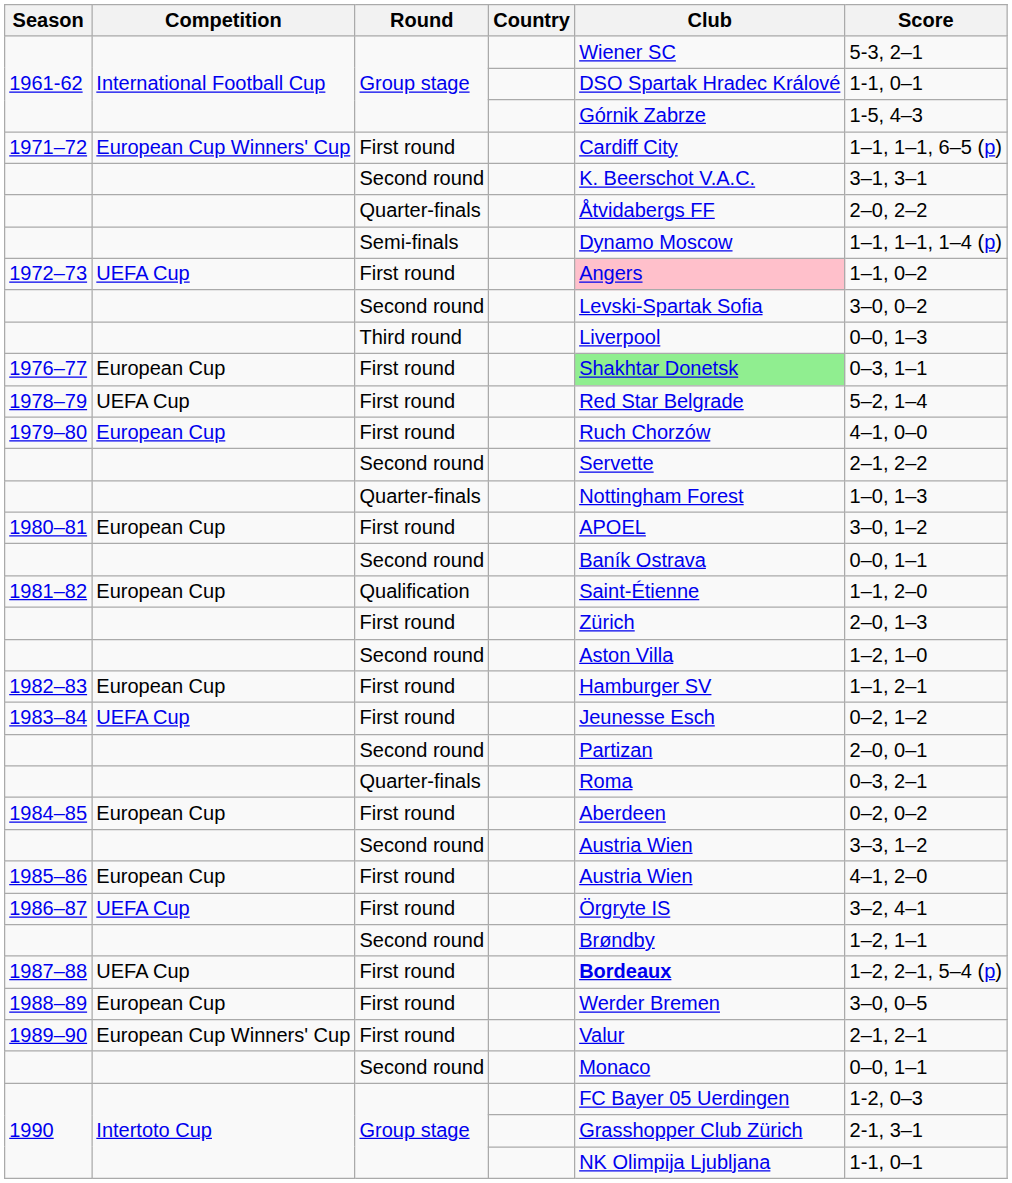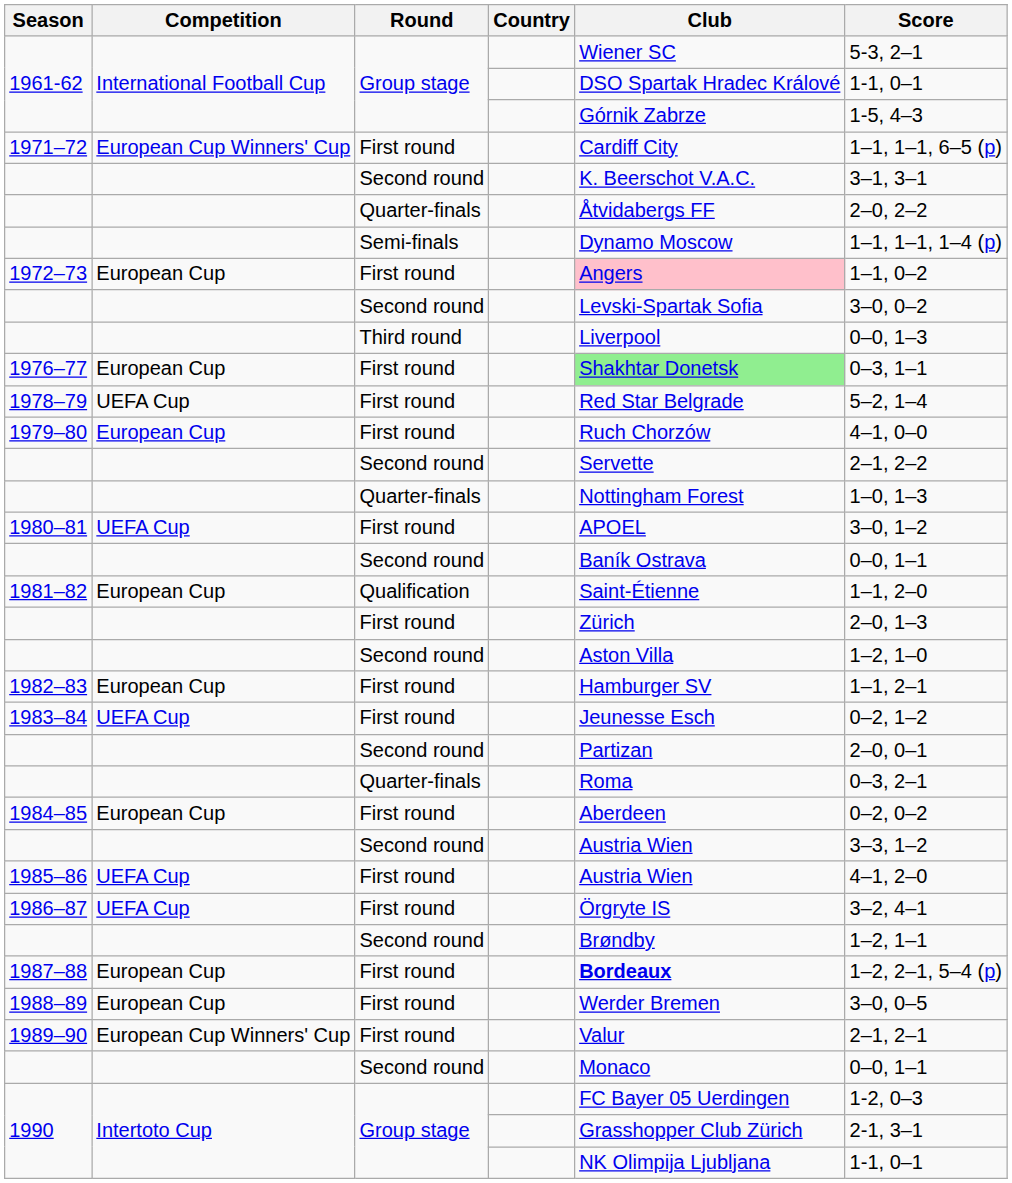 <table class="wikitable">
 <tr>
 <th>Season</th>
 <th>Competition</th>
 <th>Round</th>
 <th>Country</th>
 <th>Club</th>
 <th>Score</th>
 </tr>
 <tr>
 <td rowspan="3"><a href='#'>1961-62</a></td>
 <td rowspan="3"><a href='#'>International Football Cup</a></td>
 <td rowspan="3"><a href='#'>Group stage</a></td>
 <td></td>
 <td><a href='#'>Wiener SC</a></td>
 <td>5-3, 2–1</td>
 </tr>
 <tr>
 <td></td>
 <td><a href='#'>DSO Spartak Hradec Králové</a></td>
 <td>1-1, 0–1</td>
 </tr>
 <tr>
 <td></td>
 <td><a href='#'>Górnik Zabrze</a></td>
 <td>1-5, 4–3</td>
 </tr>
 <tr>
 <td><a href='#'>1971–72</a></td>
 <td><a href='#'>European Cup Winners' Cup</a></td>
 <td>First round</td>
 <td></td>
 <td><a href='#'>Cardiff City</a></td>
 <td>1–1, 1–1, 6–5 (<a href='#'>p</a>)</td>
 </tr>
 <tr>
 <td></td>
 <td></td>
 <td>Second round</td>
 <td></td>
 <td><a href='#'>K. Beerschot V.A.C.</a></td>
 <td>3–1, 3–1</td>
 </tr>
 <tr>
 <td></td>
 <td></td>
 <td>Quarter-finals</td>
 <td></td>
 <td><a href='#'>Åtvidabergs FF</a></td>
 <td>2–0, 2–2</td>
 </tr>
 <tr>
 <td></td>
 <td></td>
 <td>Semi-finals</td>
 <td></td>
 <td><a href='#'>Dynamo Moscow</a></td>
 <td>1–1, 1–1, 1–4 (<a href='#'>p</a>)</td>
 </tr>
 <tr>
 <td><a href='#'>1972–73</a></td>
-<td><a href='#'>UEFA Cup</a></td>
+<td>European Cup</td>
 <td>First round</td>
 <td></td>
 <td style="background: pink;"><a href='#'>Angers</a></td>
 <td>1–1, 0–2</td>
 </tr>
 <tr>
 <td></td>
 <td></td>
 <td>Second round</td>
 <td></td>
 <td><a href='#'>Levski-Spartak Sofia</a></td>
 <td>3–0, 0–2</td>
 </tr>
 <tr>
 <td></td>
 <td></td>
 <td>Third round</td>
 <td></td>
 <td><a href='#'>Liverpool</a></td>
 <td>0–0, 1–3</td>
 </tr>
 <tr>
 <td><a href='#'>1976–77</a></td>
 <td>European Cup</td>
 <td>First round</td>
 <td></td>
 <td style="background: lightgreen;"><a href='#'>Shakhtar Donetsk</a></td>
 <td>0–3, 1–1</td>
 </tr>
 <tr>
 <td><a href='#'>1978–79</a></td>
 <td>UEFA Cup</td>
 <td>First round</td>
 <td></td>
 <td><a href='#'>Red Star Belgrade</a></td>
 <td>5–2, 1–4</td>
 </tr>
 <tr>
 <td><a href='#'>1979–80</a></td>
 <td><a href='#'>European Cup</a></td>
 <td>First round</td>
 <td></td>
 <td><a href='#'>Ruch Chorzów</a></td>
 <td>4–1, 0–0</td>
 </tr>
 <tr>
 <td></td>
 <td></td>
 <td>Second round</td>
 <td></td>
 <td><a href='#'>Servette</a></td>
 <td>2–1, 2–2</td>
 </tr>
 <tr>
 <td></td>
 <td></td>
 <td>Quarter-finals</td>
 <td></td>
 <td><a href='#'>Nottingham Forest</a></td>
 <td>1–0, 1–3</td>
 </tr>
 <tr>
 <td><a href='#'>1980–81</a></td>
-<td>European Cup</td>
+<td><a href='#'>UEFA Cup</a></td>
 <td>First round</td>
 <td></td>
 <td><a href='#'>APOEL</a></td>
 <td>3–0, 1–2</td>
 </tr>
 <tr>
 <td></td>
 <td></td>
 <td>Second round</td>
 <td></td>
 <td><a href='#'>Baník Ostrava</a></td>
 <td>0–0, 1–1</td>
 </tr>
 <tr>
 <td><a href='#'>1981–82</a></td>
 <td>European Cup</td>
 <td>Qualification</td>
 <td></td>
 <td><a href='#'>Saint-Étienne</a></td>
 <td>1–1, 2–0</td>
 </tr>
 <tr>
 <td></td>
 <td></td>
 <td>First round</td>
 <td></td>
 <td><a href='#'>Zürich</a></td>
 <td>2–0, 1–3</td>
 </tr>
 <tr>
 <td></td>
 <td></td>
 <td>Second round</td>
 <td></td>
 <td><a href='#'>Aston Villa</a></td>
 <td>1–2, 1–0</td>
 </tr>
 <tr>
 <td><a href='#'>1982–83</a></td>
 <td>European Cup</td>
 <td>First round</td>
 <td></td>
 <td><a href='#'>Hamburger SV</a></td>
 <td>1–1, 2–1</td>
 </tr>
 <tr>
 <td><a href='#'>1983–84</a></td>
 <td><a href='#'>UEFA Cup</a></td>
 <td>First round</td>
 <td></td>
 <td><a href='#'>Jeunesse Esch</a></td>
 <td>0–2, 1–2</td>
 </tr>
 <tr>
 <td></td>
 <td></td>
 <td>Second round</td>
 <td></td>
 <td><a href='#'>Partizan</a></td>
 <td>2–0, 0–1</td>
 </tr>
 <tr>
 <td></td>
 <td></td>
 <td>Quarter-finals</td>
 <td></td>
 <td><a href='#'>Roma</a></td>
 <td>0–3, 2–1</td>
 </tr>
 <tr>
 <td><a href='#'>1984–85</a></td>
 <td>European Cup</td>
 <td>First round</td>
 <td></td>
 <td><a href='#'>Aberdeen</a></td>
 <td>0–2, 0–2</td>
 </tr>
 <tr>
 <td></td>
 <td></td>
 <td>Second round</td>
 <td></td>
 <td><a href='#'>Austria Wien</a></td>
 <td>3–3, 1–2</td>
 </tr>
 <tr>
 <td><a href='#'>1985–86</a></td>
-<td>European Cup</td>
+<td><a href='#'>UEFA Cup</a></td>
 <td>First round</td>
 <td></td>
 <td><a href='#'>Austria Wien</a></td>
 <td>4–1, 2–0</td>
 </tr>
 <tr>
 <td><a href='#'>1986–87</a></td>
 <td><a href='#'>UEFA Cup</a></td>
 <td>First round</td>
 <td></td>
 <td><a href='#'>Örgryte IS</a></td>
 <td>3–2, 4–1</td>
 </tr>
 <tr>
 <td></td>
 <td></td>
 <td>Second round</td>
 <td></td>
 <td><a href='#'>Brøndby</a></td>
 <td>1–2, 1–1</td>
 </tr>
 <tr>
 <td><a href='#'>1987–88</a></td>
-<td>UEFA Cup</td>
+<td>European Cup</td>
 <td>First round</td>
 <td></td>
 <td><strong><a href='#'>Bordeaux</a></strong></td>
 <td>1–2, 2–1, 5–4 (<a href='#'>p</a>)</td>
 </tr>
 <tr>
 <td><a href='#'>1988–89</a></td>
 <td>European Cup</td>
 <td>First round</td>
 <td></td>
 <td><a href='#'>Werder Bremen</a></td>
 <td>3–0, 0–5</td>
 </tr>
 <tr>
 <td><a href='#'>1989–90</a></td>
 <td>European Cup Winners' Cup</td>
 <td>First round</td>
 <td></td>
 <td><a href='#'>Valur</a></td>
 <td>2–1, 2–1</td>
 </tr>
 <tr>
 <td></td>
 <td></td>
 <td>Second round</td>
 <td></td>
 <td><a href='#'>Monaco</a></td>
 <td>0–0, 1–1</td>
 </tr>
 <tr>
 <td rowspan="3"><a href='#'>1990</a></td>
 <td rowspan="3"><a href='#'>Intertoto Cup</a></td>
 <td rowspan="3"><a href='#'>Group stage</a></td>
 <td></td>
 <td><a href='#'>FC Bayer 05 Uerdingen</a></td>
 <td>1-2, 0–3</td>
 </tr>
 <tr>
 <td></td>
 <td><a href='#'>Grasshopper Club Zürich</a></td>
 <td>2-1, 3–1</td>
 </tr>
 <tr>
 <td></td>
 <td><a href='#'>NK Olimpija Ljubljana</a></td>
 <td>1-1, 0–1</td>
 </tr>
 </table>
